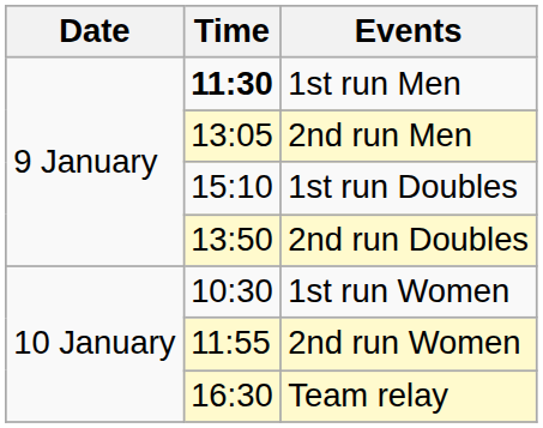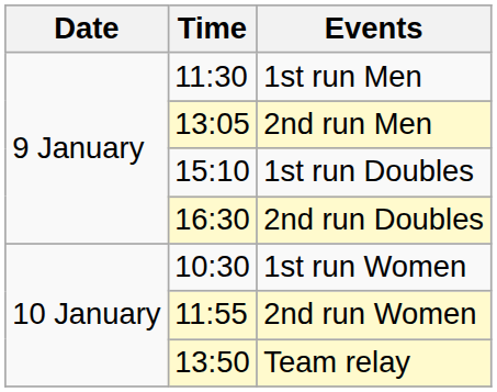 <table class="wikitable">
 <tr>
 <th>Date</th>
 <th>Time</th>
 <th>Events</th>
 </tr>
 <tr>
 <td rowspan=4>9 January</td>
-<td><strong>11:30</strong></td>
+<td>11:30</td>
 <td>1st run Men</td>
 </tr>
 <tr bgcolor=lemonchiffon>
 <td>13:05</td>
 <td>2nd run Men</td>
 </tr>
 <tr>
 <td>15:10</td>
 <td>1st run Doubles</td>
 </tr>
 <tr bgcolor=lemonchiffon>
-<td>13:50</td>
+<td>16:30</td>
 <td>2nd run Doubles</td>
 </tr>
 <tr>
 <td rowspan=3>10 January</td>
 <td>10:30</td>
 <td>1st run Women</td>
 </tr>
 <tr bgcolor=lemonchiffon>
 <td>11:55</td>
 <td>2nd run Women</td>
 </tr>
 <tr bgcolor=lemonchiffon>
-<td>16:30</td>
+<td>13:50</td>
 <td>Team relay</td>
 </tr>
 </table>
